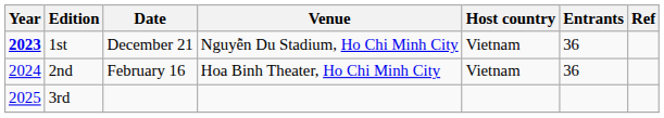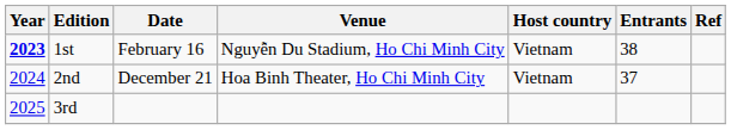 <table class="wikitable sortable" style="font-size: 84%;">
 <tr>
 <th>Year</th>
 <th>Edition</th>
 <th>Date</th>
 <th>Venue</th>
 <th>Host country</th>
 <th>Entrants</th>
 <th>Ref</th>
 </tr>
 <tr>
 <td><strong><a href='#'>2023</a></strong></td>
 <td>1st</td>
-<td>December 21</td>
+<td>February 16</td>
 <td>Nguyễn Du Stadium, <a href='#'>Ho Chi Minh City</a></td>
 <td>Vietnam</td>
-<td>36</td>
+<td>38</td>
 <td></td>
 </tr>
 <tr>
 <td><a href='#'>2024</a></td>
 <td>2nd</td>
-<td>February 16</td>
+<td>December 21</td>
 <td>Hoa Binh Theater, <a href='#'>Ho Chi Minh City</a></td>
 <td>Vietnam</td>
-<td>36</td>
+<td>37</td>
 <td></td>
 </tr>
 <tr>
 <td><a href='#'>2025</a></td>
 <td>3rd</td>
 <td></td>
 <td></td>
 <td></td>
 <td></td>
 <td></td>
 </tr>
 <tr>
 </tr>
 </table>
